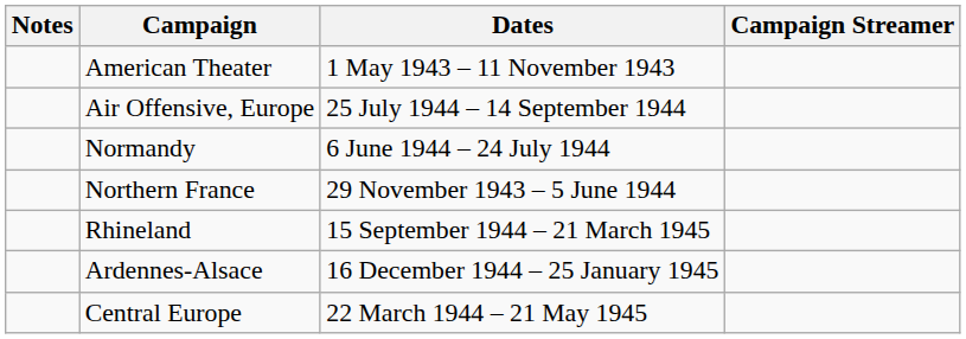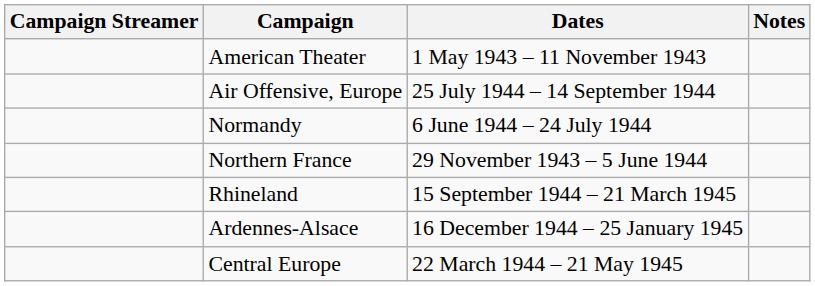 <table class="wikitable">
 <tr style="background:#efefef;">
-<th>Notes</th>
+<th>Campaign Streamer</th>
 <th>Campaign</th>
 <th>Dates</th>
-<th>Campaign Streamer</th>
+<th>Notes</th>
 </tr>
 <tr>
 <td></td>
 <td>American Theater</td>
 <td>1 May 1943 – 11 November 1943</td>
 <td></td>
 </tr>
 <tr>
 <td></td>
 <td>Air Offensive, Europe</td>
 <td>25 July 1944 – 14 September 1944</td>
 <td></td>
 </tr>
 <tr>
 <td></td>
 <td>Normandy</td>
 <td>6 June 1944 – 24 July 1944</td>
 <td></td>
 </tr>
 <tr>
 <td></td>
 <td>Northern France</td>
 <td>29 November 1943 – 5 June 1944</td>
 <td></td>
 </tr>
 <tr>
 <td></td>
 <td>Rhineland</td>
 <td>15 September 1944 – 21 March 1945</td>
 <td></td>
 </tr>
 <tr>
 <td></td>
 <td>Ardennes-Alsace</td>
 <td>16 December 1944 – 25 January 1945</td>
 <td></td>
 </tr>
 <tr>
 <td></td>
 <td>Central Europe</td>
 <td>22 March 1944 – 21 May 1945</td>
 <td></td>
 </tr>
 </table>
